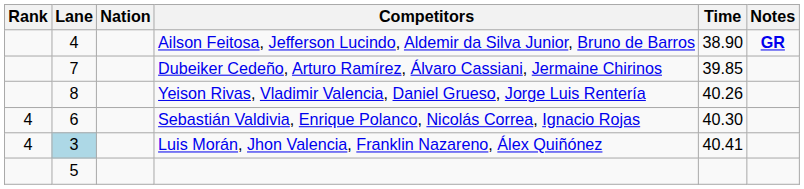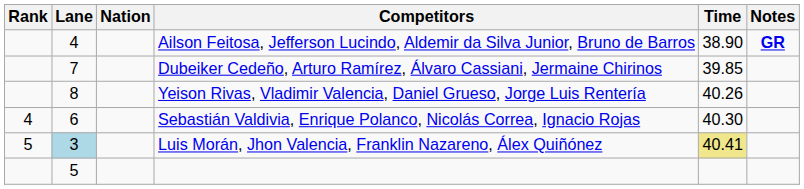 <table class="wikitable sortable" style="text-align:center">
 <tr>
 <th>Rank</th>
 <th>Lane</th>
 <th>Nation</th>
 <th>Competitors</th>
 <th>Time</th>
 <th>Notes</th>
 </tr>
 <tr>
 <td></td>
 <td>4</td>
 <td align=left></td>
 <td align=left><a href='#'>Ailson Feitosa</a>, <a href='#'>Jefferson Lucindo</a>, <a href='#'>Aldemir da Silva Junior</a>, <a href='#'>Bruno de Barros</a></td>
 <td>38.90</td>
 <td><strong><a href='#'>GR</a></strong></td>
 </tr>
 <tr>
 <td></td>
 <td>7</td>
 <td align=left></td>
 <td align=left><a href='#'>Dubeiker Cedeño</a>, <a href='#'>Arturo Ramírez</a>, <a href='#'>Álvaro Cassiani</a>, <a href='#'>Jermaine Chirinos</a></td>
 <td>39.85</td>
 <td></td>
 </tr>
 <tr>
 <td></td>
 <td>8</td>
 <td align=left></td>
 <td align=left><a href='#'>Yeison Rivas</a>, <a href='#'>Vladimir Valencia</a>, <a href='#'>Daniel Grueso</a>, <a href='#'>Jorge Luis Rentería</a></td>
 <td>40.26</td>
 <td></td>
 </tr>
 <tr>
 <td>4</td>
 <td>6</td>
 <td align=left></td>
 <td align=left><a href='#'>Sebastián Valdivia</a>, <a href='#'>Enrique Polanco</a>, <a href='#'>Nicolás Correa</a>, <a href='#'>Ignacio Rojas</a></td>
 <td>40.30</td>
 <td></td>
 </tr>
 <tr>
-<td>4</td>
+<td>5</td>
 <td style="background: lightblue;">3</td>
 <td align=left></td>
 <td align=left><a href='#'>Luis Morán</a>, <a href='#'>Jhon Valencia</a>, <a href='#'>Franklin Nazareno</a>, <a href='#'>Álex Quiñónez</a></td>
-<td>40.41</td>
+<td style="background: khaki;">40.41</td>
 <td></td>
 </tr>
 <tr>
 <td></td>
 <td>5</td>
 <td align=left></td>
 <td align=left></td>
 <td></td>
 <td></td>
 </tr>
 </table>
